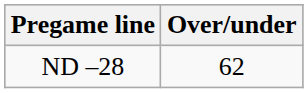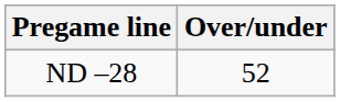 <table class="wikitable">
 <tr align="center">
 <th style=>Pregame line</th>
 <th style=>Over/under</th>
 </tr>
 <tr align="center">
 <td>ND –28</td>
-<td>62</td>
+<td>52</td>
 </tr>
 </table>
